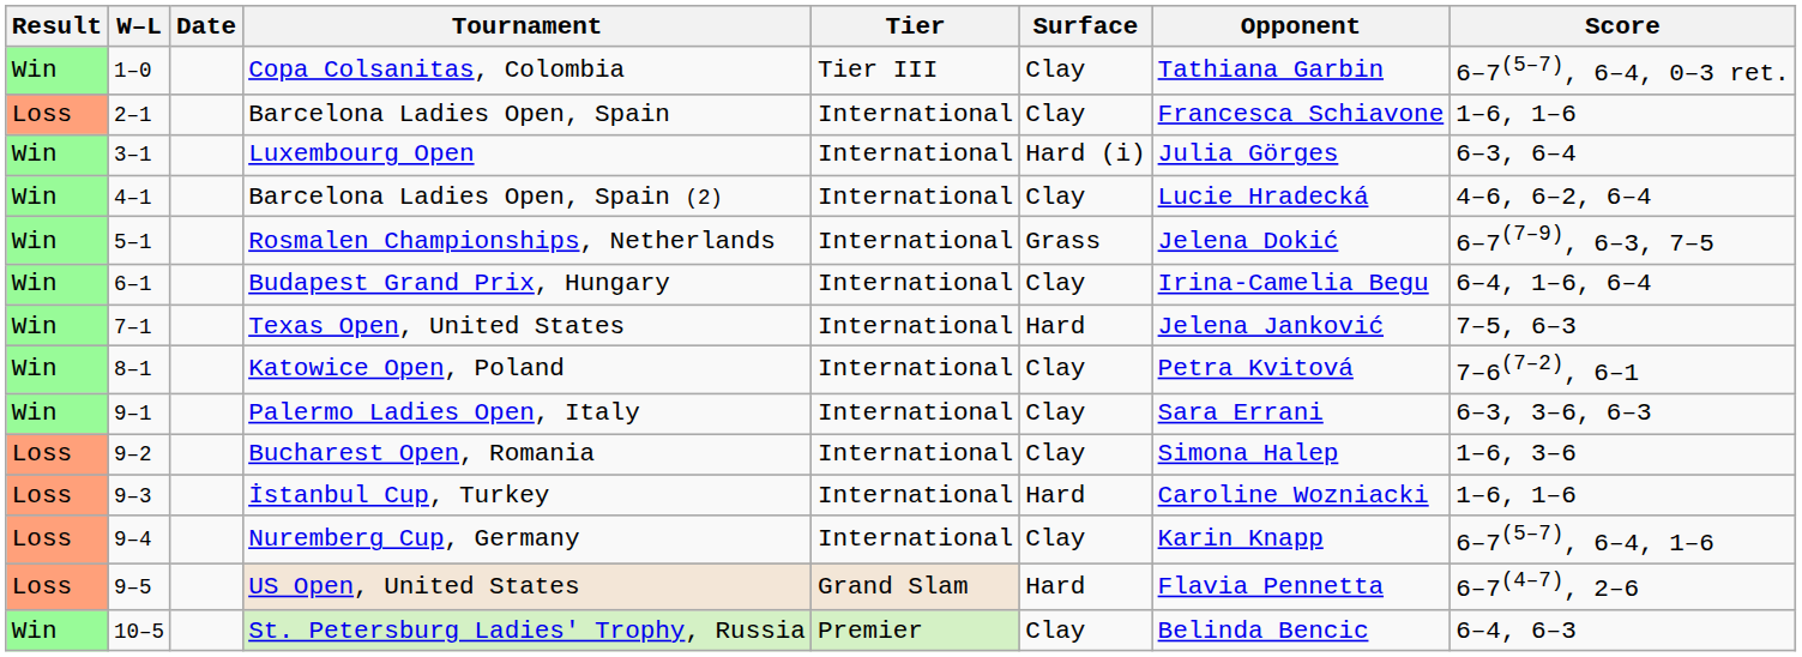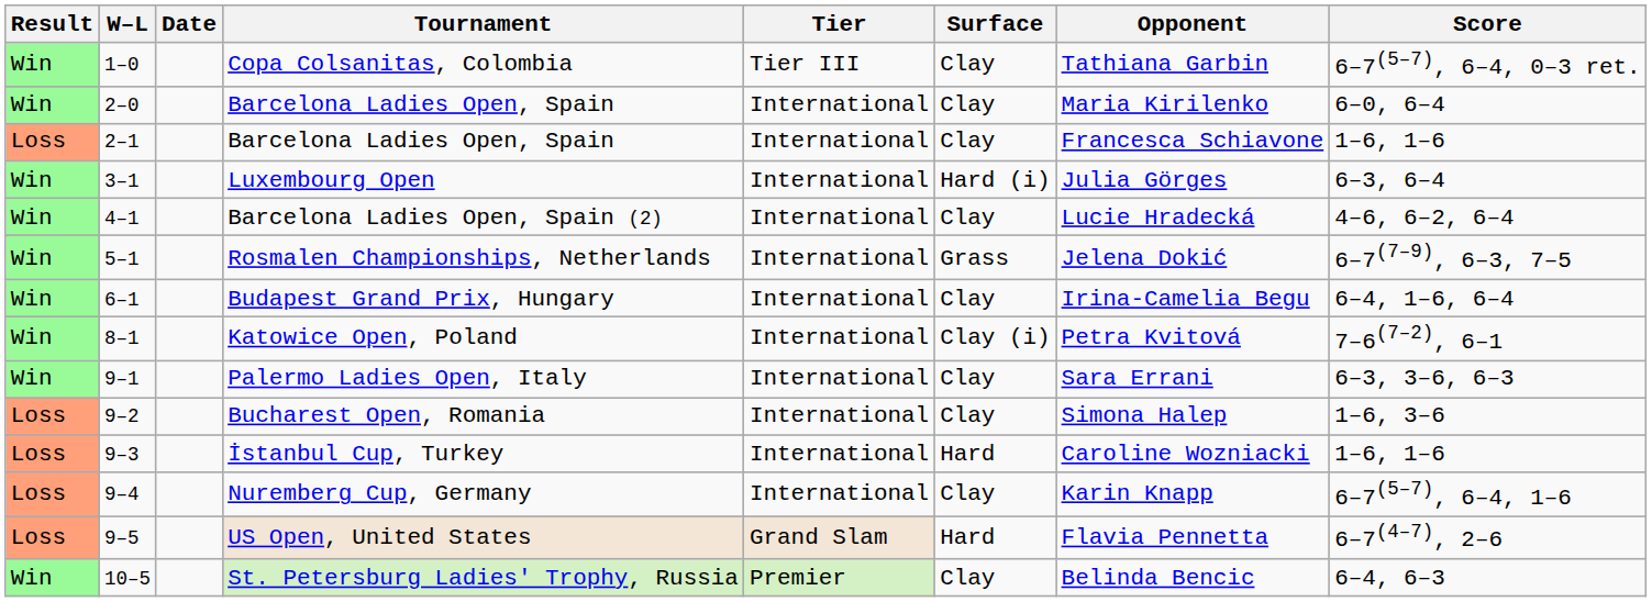 <table class="sortable wikitable">
 <tr>
 <th>Result</th>
 <th class="unsortable">W–L</th>
 <th>Date</th>
 <th>Tournament</th>
 <th>Tier</th>
 <th>Surface</th>
 <th>Opponent</th>
 <th class="unsortable">Score</th>
 </tr>
 <tr>
 <td style="background:#98fb98;">Win</td>
 <td><small>1–0</small></td>
 <td><a href='#'></a></td>
 <td><a href='#'>Copa Colsanitas</a>, Colombia</td>
 <td>Tier III</td>
 <td>Clay</td>
 <td> <a href='#'>Tathiana Garbin</a></td>
 <td>6–7<sup>(5–7)</sup>, 6–4, 0–3 ret.</td>
+</tr>
+<tr>
+<td style="background:#98fb98;">Win</td>
+<td><small>2–0</small></td>
+<td><a href='#'></a></td>
+<td><a href='#'>Barcelona Ladies Open</a>, Spain</td>
+<td>International</td>
+<td>Clay</td>
+<td> <a href='#'>Maria Kirilenko</a></td>
+<td>6–0, 6–4</td>
 </tr>
 <tr>
 <td style="background:#ffa07a;">Loss</td>
 <td><small>2–1</small></td>
 <td><a href='#'></a></td>
 <td>Barcelona Ladies Open, Spain</td>
 <td>International</td>
 <td>Clay</td>
 <td> <a href='#'>Francesca Schiavone</a></td>
 <td>1–6, 1–6</td>
 </tr>
 <tr>
 <td style="background:#98fb98;">Win</td>
 <td><small>3–1</small></td>
 <td><a href='#'></a></td>
 <td><a href='#'>Luxembourg Open</a></td>
 <td>International</td>
 <td>Hard (i)</td>
 <td> <a href='#'>Julia Görges</a></td>
 <td>6–3, 6–4</td>
 </tr>
 <tr>
 <td style="background:#98fb98;">Win</td>
 <td><small>4–1</small></td>
 <td><a href='#'></a></td>
 <td>Barcelona Ladies Open, Spain <small>(2)</small></td>
 <td>International</td>
 <td>Clay</td>
 <td> <a href='#'>Lucie Hradecká</a></td>
 <td>4–6, 6–2, 6–4</td>
 </tr>
 <tr>
 <td style="background:#98fb98;">Win</td>
 <td><small>5–1</small></td>
 <td><a href='#'></a></td>
 <td><a href='#'>Rosmalen Championships</a>, Netherlands</td>
 <td>International</td>
 <td>Grass</td>
 <td> <a href='#'>Jelena Dokić</a></td>
 <td>6–7<sup>(7–9)</sup>, 6–3, 7–5</td>
 </tr>
 <tr>
 <td style="background:#98fb98;">Win</td>
 <td><small>6–1</small></td>
 <td><a href='#'></a></td>
 <td><a href='#'>Budapest Grand Prix</a>, Hungary</td>
 <td>International</td>
 <td>Clay</td>
 <td> <a href='#'>Irina-Camelia Begu</a></td>
 <td>6–4, 1–6, 6–4</td>
 </tr>
 <tr>
 <td style="background:#98fb98;">Win</td>
-<td><small>7–1</small></td>
-<td><a href='#'></a></td>
-<td><a href='#'>Texas Open</a>, United States</td>
-<td>International</td>
-<td>Hard</td>
-<td> <a href='#'>Jelena Janković</a></td>
-<td>7–5, 6–3</td>
-</tr>
-<tr>
-<td style="background:#98fb98;">Win</td>
 <td><small>8–1</small></td>
 <td><a href='#'></a></td>
 <td><a href='#'>Katowice Open</a>, Poland</td>
 <td>International</td>
-<td>Clay</td>
+<td>Clay (i)</td>
 <td> <a href='#'>Petra Kvitová</a></td>
 <td>7–6<sup>(7–2)</sup>, 6–1</td>
 </tr>
 <tr>
 <td style="background:#98fb98;">Win</td>
 <td><small>9–1</small></td>
 <td><a href='#'></a></td>
 <td><a href='#'>Palermo Ladies Open</a>, Italy</td>
 <td>International</td>
 <td>Clay</td>
 <td> <a href='#'>Sara Errani</a></td>
 <td>6–3, 3–6, 6–3</td>
 </tr>
 <tr>
 <td style="background:#ffa07a;">Loss</td>
 <td><small>9–2</small></td>
 <td><a href='#'></a></td>
 <td><a href='#'>Bucharest Open</a>, Romania</td>
 <td>International</td>
 <td>Clay</td>
 <td> <a href='#'>Simona Halep</a></td>
 <td>1–6, 3–6</td>
 </tr>
 <tr>
 <td style="background:#ffa07a;">Loss</td>
 <td><small>9–3</small></td>
 <td><a href='#'></a></td>
 <td><a href='#'>İstanbul Cup</a>, Turkey</td>
 <td>International</td>
 <td>Hard</td>
 <td> <a href='#'>Caroline Wozniacki</a></td>
 <td>1–6, 1–6</td>
 </tr>
 <tr>
 <td style="background:#ffa07a;">Loss</td>
 <td><small>9–4</small></td>
 <td><a href='#'></a></td>
 <td><a href='#'>Nuremberg Cup</a>, Germany</td>
 <td>International</td>
 <td>Clay</td>
 <td> <a href='#'>Karin Knapp</a></td>
 <td>6–7<sup>(5–7)</sup>, 6–4, 1–6</td>
 </tr>
 <tr>
 <td style="background:#ffa07a;">Loss</td>
 <td><small>9–5</small></td>
 <td><a href='#'></a></td>
 <td bgcolor=#f3e6d7><a href='#'>US Open</a>, United States</td>
 <td bgcolor=#f3e6d7>Grand Slam</td>
 <td>Hard</td>
 <td> <a href='#'>Flavia Pennetta</a></td>
 <td>6–7<sup>(4–7)</sup>, 2–6</td>
 </tr>
 <tr>
 <td style="background:#98fb98;">Win</td>
 <td><small>10–5</small></td>
 <td><a href='#'></a></td>
 <td bgcolor=d4f1c5><a href='#'>St. Petersburg Ladies' Trophy</a>, Russia</td>
 <td bgcolor=d4f1c5>Premier</td>
 <td>Clay</td>
 <td> <a href='#'>Belinda Bencic</a></td>
 <td>6–4, 6–3</td>
 </tr>
 </table>
